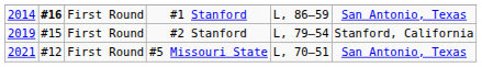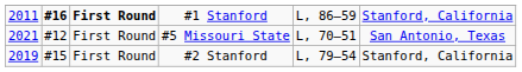 <table class="wikitable" style="text-align:center">
 <tr>
 </tr>
 <tr>
-<td><a href='#'>2014</a></td>
+<td><a href='#'>2011</a></td>
 <td><strong>#16</strong></td>
-<td>First Round</td>
+<td><strong>First Round</strong></td>
 <td>#1 <a href='#'>Stanford</a></td>
 <td>L, 86–59</td>
+<td><a href='#'>Stanford, California</a></td>
+</tr>
+<tr>
+<td><a href='#'>2021</a></td>
+<td>#12</td>
+<td>First Round</td>
+<td>#5 <a href='#'>Missouri State</a></td>
+<td>L, 70–51</td>
 <td><a href='#'>San Antonio, Texas</a></td>
 </tr>
 <tr>
 <td><a href='#'>2019</a></td>
 <td>#15</td>
 <td>First Round</td>
 <td>#2 Stanford</td>
 <td>L, 79–54</td>
 <td>Stanford, California</td>
 </tr>
-<tr>
-<td><a href='#'>2021</a></td>
-<td>#12</td>
-<td>First Round</td>
-<td>#5 <a href='#'>Missouri State</a></td>
-<td>L, 70–51</td>
-<td><a href='#'>San Antonio, Texas</a></td>
-</tr>
 </table>
